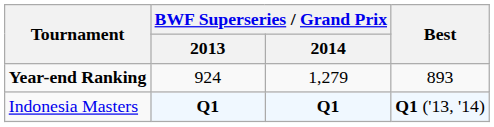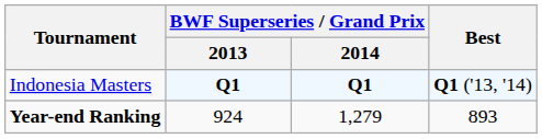 <table style='font-size: 90%; text-align:center;' class='wikitable'>
 <tr>
 <th rowspan="2">Tournament</th>
 <th colspan="2"><strong><a href='#'>BWF Superseries</a> / <a href='#'>Grand Prix</a></strong></th>
 <th rowspan="2">Best</th>
 </tr>
 <tr>
 <th>2013</th>
 <th>2014</th>
 </tr>
 <tr>
+<td align=left><a href='#'>Indonesia Masters</a></td>
+<td 2013; bgcolor=F0F8FF><strong>Q1</strong></td>
+<td 2014; bgcolor=F0F8FF><strong>Q1</strong></td>
+<td bgcolor=F0F8FF><strong>Q1</strong> ('13, '14)</td>
+</tr>
+<tr>
 <td align=left><strong>Year-end Ranking</strong></td>
 <td>924</td>
 <td>1,279</td>
 <td>893</td>
 </tr>
-<tr>
-<td align=left><a href='#'>Indonesia Masters</a></td>
-<td 2013; bgcolor=F0F8FF><strong>Q1</strong></td>
-<td 2014; bgcolor=F0F8FF><strong>Q1</strong></td>
-<td bgcolor=F0F8FF><strong>Q1</strong> ('13, '14)</td>
-</tr>
 </table>
